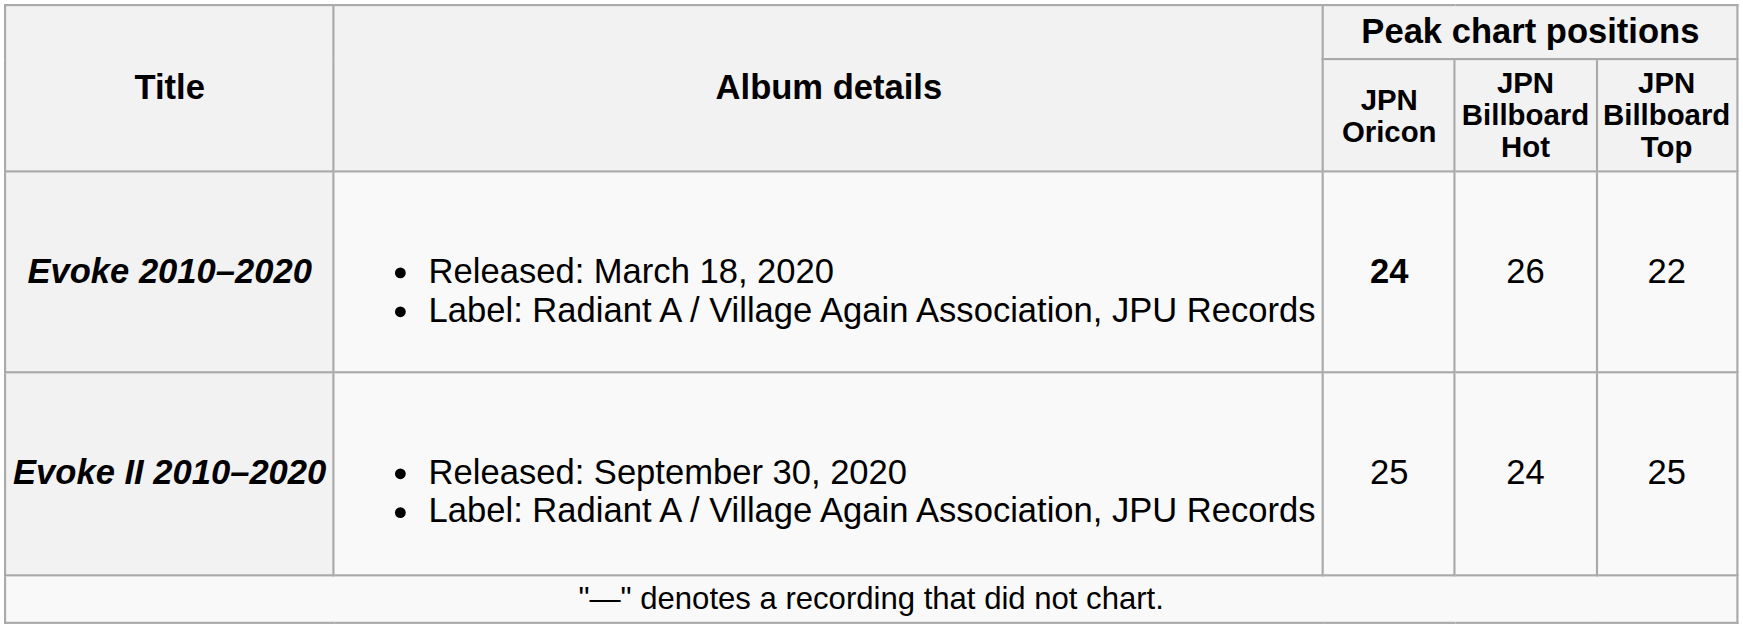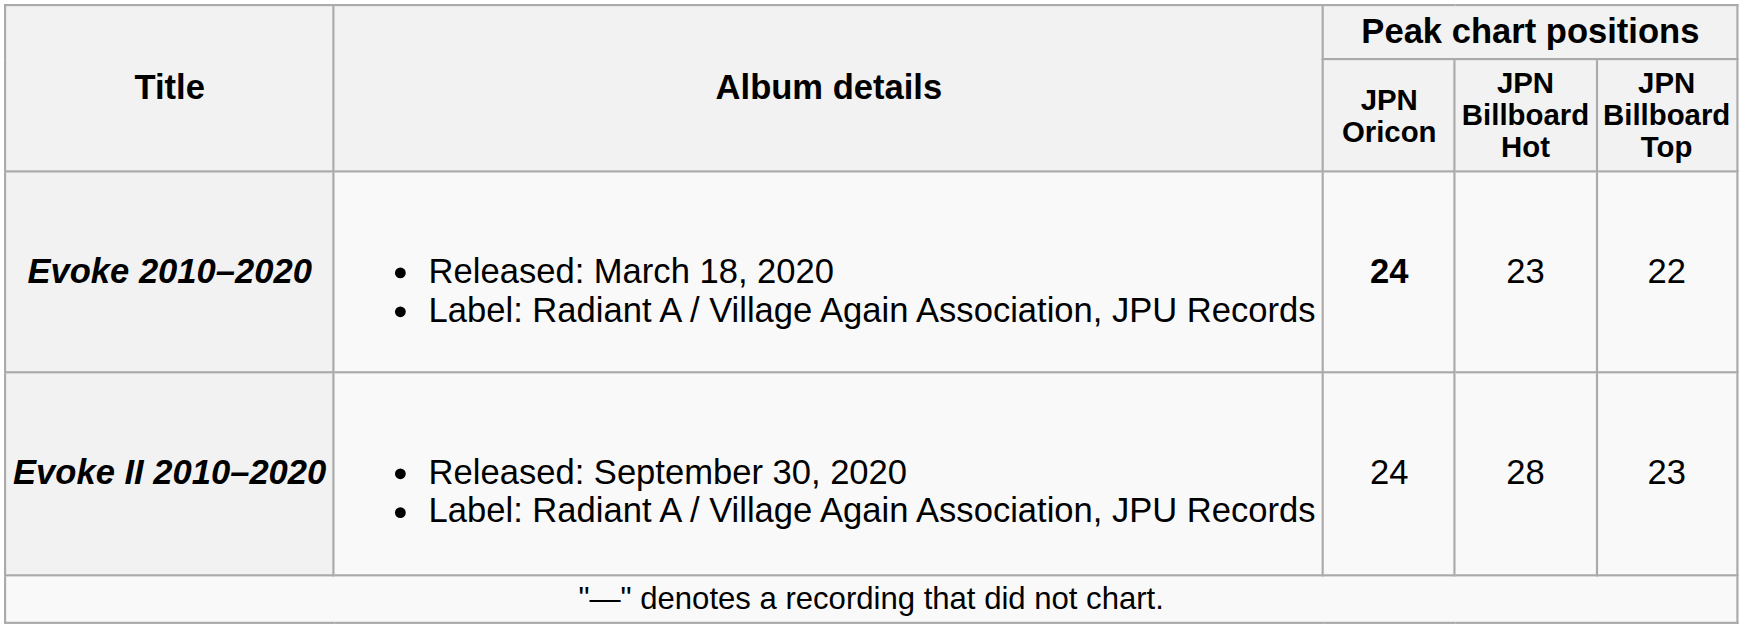 <table class="wikitable plainrowheaders">
 <tr>
 <th scope="col" rowspan="2">Title</th>
 <th scope="col" rowspan="2">Album details</th>
 <th scope="col" colspan="3">Peak chart positions</th>
 </tr>
 <tr>
 <th scope="col" style="width:4em;font-size:85%">JPN<br>Oricon<br></th>
 <th scope="col" style="width:4em;font-size:85%">JPN<br>Billboard<br>Hot<br></th>
 <th scope="col" style="width:4em;font-size:85%">JPN<br>Billboard<br>Top<br></th>
 </tr>
 <tr>
 <th scope="row"><em>Evoke 2010–2020</em></th>
 <td><br><ul><li>Released: March 18, 2020</li><li>Label: Radiant A / Village Again Association, JPU Records</li></ul></td>
 <td align="center"><strong>24</strong></td>
-<td align="center">26</td>
+<td align="center">23</td>
 <td align="center">22</td>
 </tr>
 <tr>
 <th scope="row"><em>Evoke II 2010–2020</em></th>
 <td><br><ul><li>Released: September 30, 2020</li><li>Label: Radiant A / Village Again Association, JPU Records</li></ul></td>
-<td align="center">25</td>
 <td align="center">24</td>
-<td align="center">25</td>
+<td align="center">28</td>
+<td align="center">23</td>
 </tr>
 <tr>
 <td align="center" colspan="5" style="font-size:90%">"—" denotes a recording that did not chart.</td>
 </tr>
 </table>
